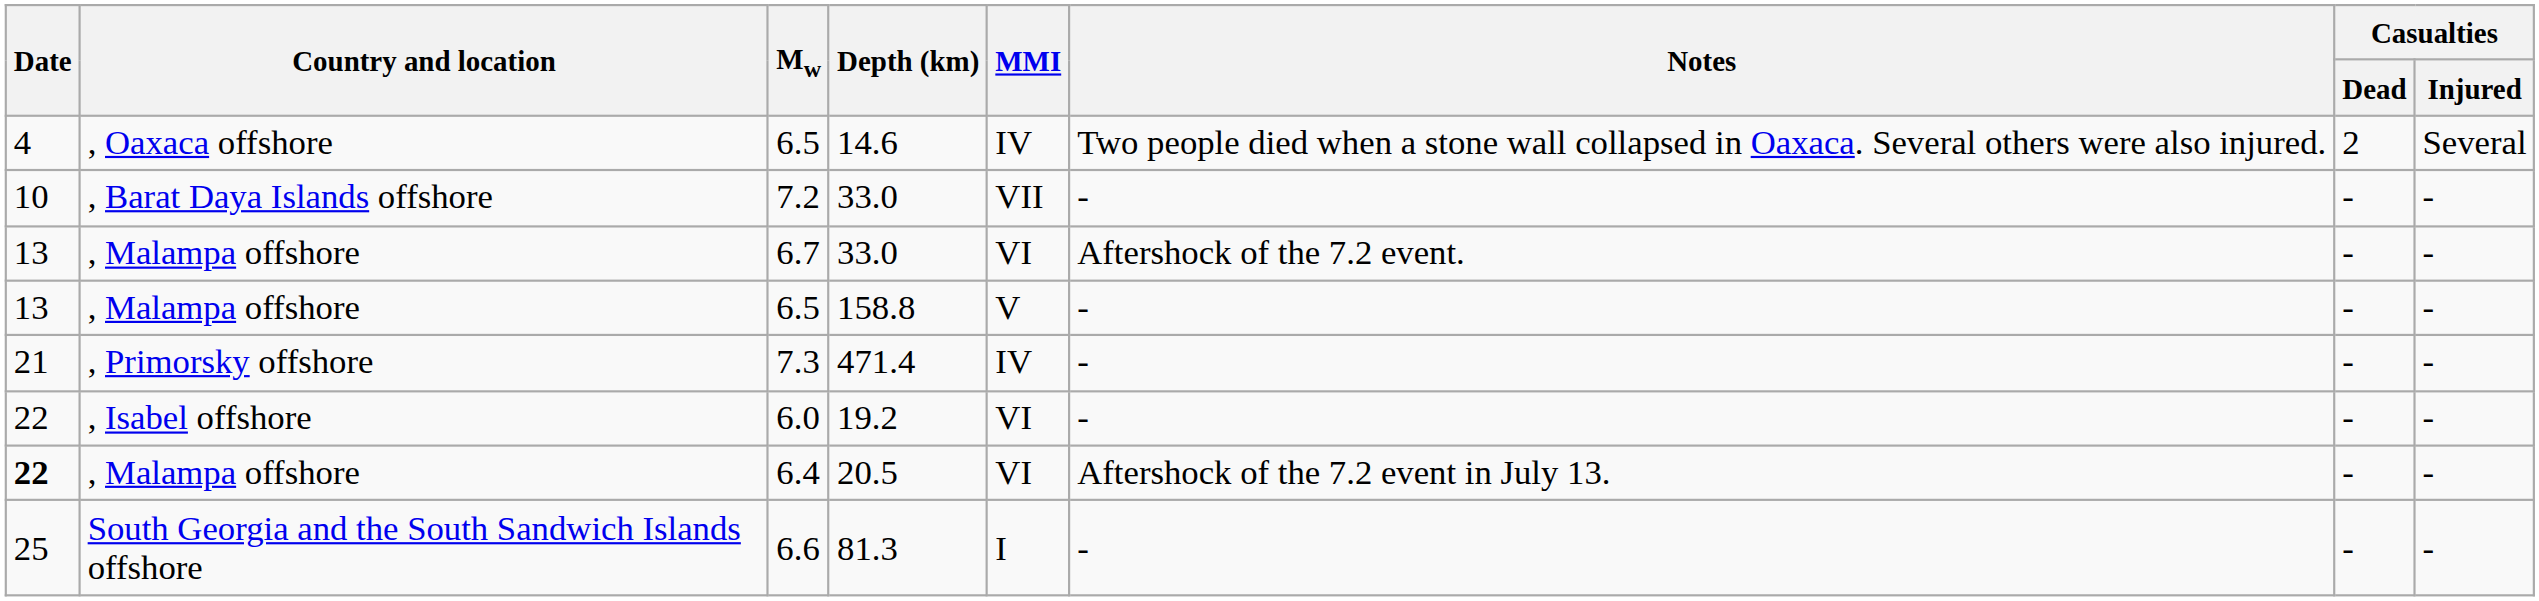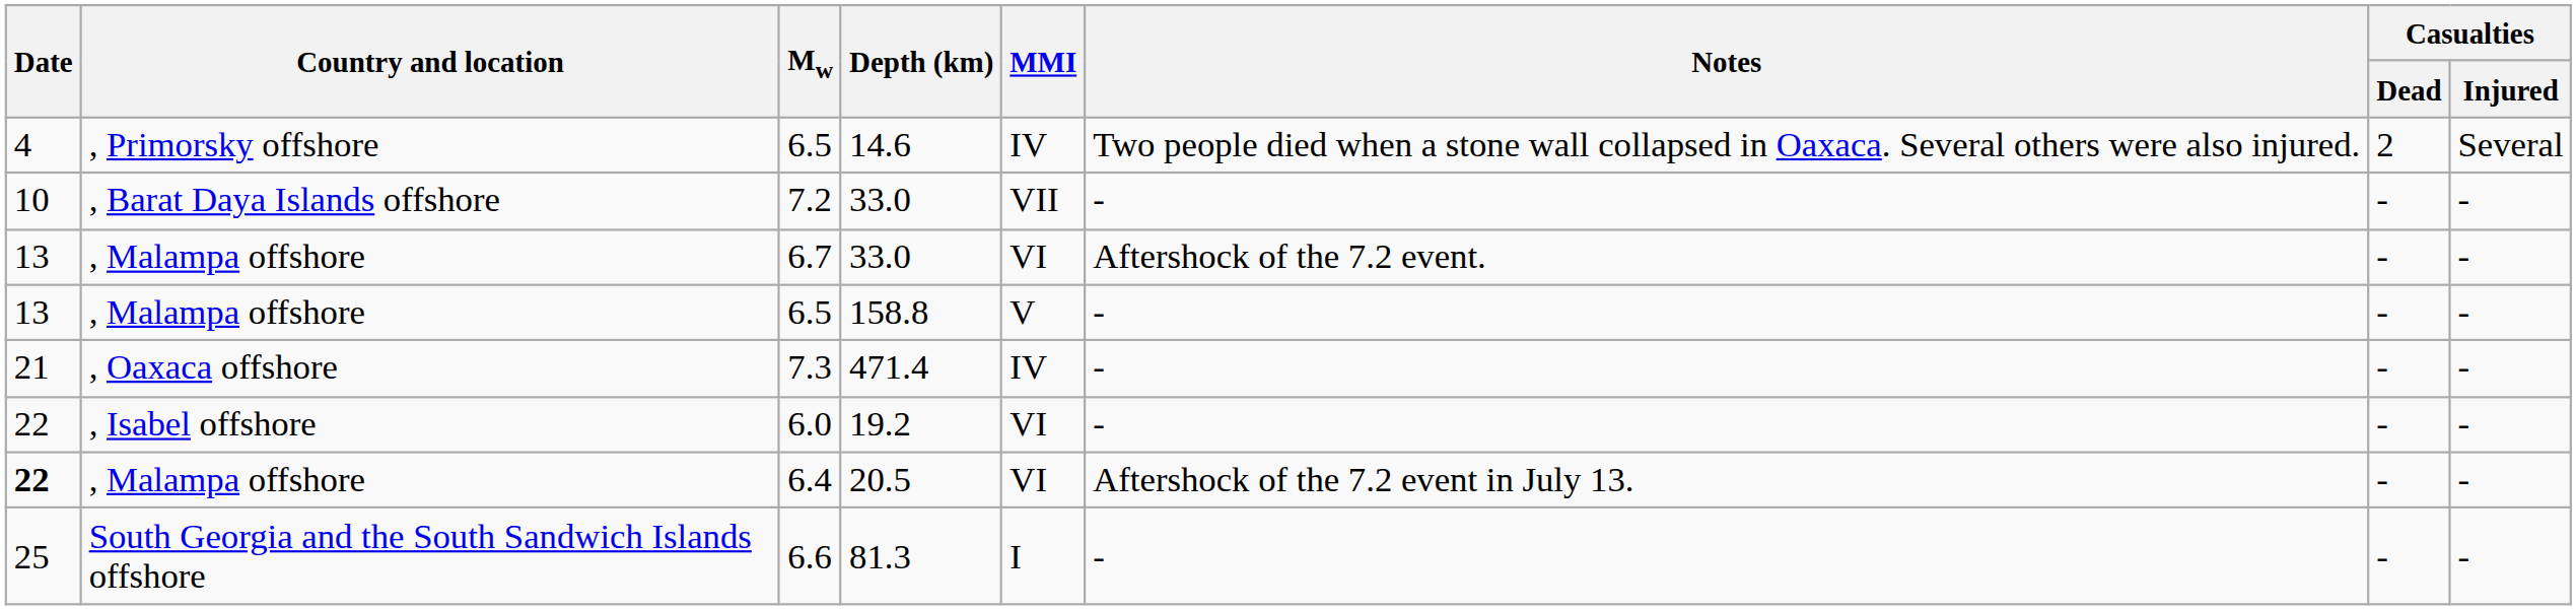 <table class="wikitable sortable" style="border:1px black; margin-left:1em;">
 <tr>
 <th rowspan="2"><small>Date</small></th>
 <th rowspan="2" style="width: 310px"><small>Country and location</small></th>
 <th rowspan="2"><small>M<sub>w</sub></small></th>
 <th rowspan="2"><small>Depth (km)</small></th>
 <th rowspan="2"><small><a href='#'>MMI</a></small></th>
 <th rowspan="2" class="unsortable"><small>Notes</small></th>
 <th colspan="2"><small>Casualties</small></th>
 </tr>
 <tr>
 <th><small>Dead</small></th>
 <th><small>Injured</small></th>
 </tr>
 <tr>
 <td>4</td>
-<td>, <a href='#'>Oaxaca</a> offshore</td>
+<td>, <a href='#'>Primorsky</a> offshore</td>
 <td>6.5</td>
 <td>14.6</td>
 <td>IV</td>
 <td>Two people died when a stone wall collapsed in <a href='#'>Oaxaca</a>. Several others were also injured.</td>
 <td>2</td>
 <td>Several</td>
 </tr>
 <tr>
 <td>10</td>
 <td>, <a href='#'>Barat Daya Islands</a> offshore</td>
 <td>7.2</td>
 <td>33.0</td>
 <td>VII</td>
 <td>-</td>
 <td>-</td>
 <td>-</td>
 </tr>
 <tr>
 <td>13</td>
 <td>, <a href='#'>Malampa</a> offshore</td>
 <td>6.7</td>
 <td>33.0</td>
 <td>VI</td>
 <td>Aftershock of the 7.2 event.</td>
 <td>-</td>
 <td>-</td>
 </tr>
 <tr>
 <td>13</td>
 <td>, <a href='#'>Malampa</a> offshore</td>
 <td>6.5</td>
 <td>158.8</td>
 <td>V</td>
 <td>-</td>
 <td>-</td>
 <td>-</td>
 </tr>
 <tr>
 <td>21</td>
-<td>, <a href='#'>Primorsky</a> offshore</td>
+<td>, <a href='#'>Oaxaca</a> offshore</td>
 <td>7.3</td>
 <td>471.4</td>
 <td>IV</td>
 <td>-</td>
 <td>-</td>
 <td>-</td>
 </tr>
 <tr>
 <td>22</td>
 <td>, <a href='#'>Isabel</a> offshore</td>
 <td>6.0</td>
 <td>19.2</td>
 <td>VI</td>
 <td>-</td>
 <td>-</td>
 <td>-</td>
 </tr>
 <tr>
 <td><strong>22</strong></td>
 <td>, <a href='#'>Malampa</a> offshore</td>
 <td>6.4</td>
 <td>20.5</td>
 <td>VI</td>
 <td>Aftershock of the 7.2 event in July 13.</td>
 <td>-</td>
 <td>-</td>
 </tr>
 <tr>
 <td>25</td>
 <td> <a href='#'>South Georgia and the South Sandwich Islands</a> offshore</td>
 <td>6.6</td>
 <td>81.3</td>
 <td>I</td>
 <td>-</td>
 <td>-</td>
 <td>-</td>
 </tr>
 </table>
